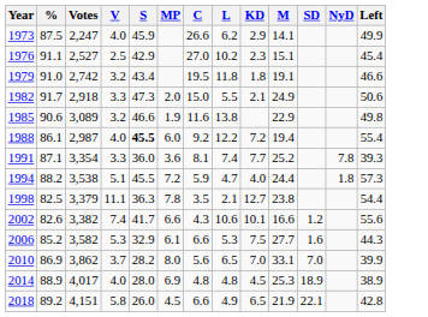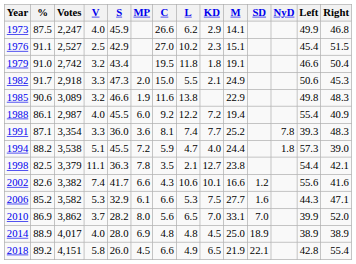 <table class="wikitable sortable" style=text-align:right>
 <tr>
 <th>Year</th>
 <th>%</th>
 <th>Votes</th>
 <th><a href='#'>V</a></th>
 <th><a href='#'>S</a></th>
 <th><a href='#'>MP</a></th>
 <th><a href='#'>C</a></th>
 <th><a href='#'>L</a></th>
 <th><a href='#'>KD</a></th>
 <th><a href='#'>M</a></th>
 <th><a href='#'>SD</a></th>
 <th><a href='#'>NyD</a></th>
 <th>Left</th>
+<th>Right</th>
 </tr>
 <tr>
 <td align=left><a href='#'>1973</a></td>
 <td>87.5</td>
 <td>2,247</td>
 <td>4.0</td>
 <td>45.9</td>
 <td></td>
 <td>26.6</td>
 <td>6.2</td>
 <td>2.9</td>
 <td>14.1</td>
 <td></td>
 <td></td>
 <td>49.9</td>
+<td>46.8</td>
 </tr>
 <tr>
 <td align=left><a href='#'>1976</a></td>
 <td>91.1</td>
 <td>2,527</td>
 <td>2.5</td>
 <td>42.9</td>
 <td></td>
 <td>27.0</td>
 <td>10.2</td>
 <td>2.3</td>
 <td>15.1</td>
 <td></td>
 <td></td>
 <td>45.4</td>
+<td>51.5</td>
 </tr>
 <tr>
 <td align=left><a href='#'>1979</a></td>
 <td>91.0</td>
 <td>2,742</td>
 <td>3.2</td>
 <td>43.4</td>
 <td></td>
 <td>19.5</td>
 <td>11.8</td>
 <td>1.8</td>
 <td>19.1</td>
 <td></td>
 <td></td>
 <td>46.6</td>
+<td>50.4</td>
 </tr>
 <tr>
 <td align=left><a href='#'>1982</a></td>
 <td>91.7</td>
 <td>2,918</td>
 <td>3.3</td>
 <td>47.3</td>
 <td>2.0</td>
 <td>15.0</td>
 <td>5.5</td>
 <td>2.1</td>
 <td>24.9</td>
 <td></td>
 <td></td>
 <td>50.6</td>
+<td>45.3</td>
 </tr>
 <tr>
 <td align=left><a href='#'>1985</a></td>
 <td>90.6</td>
 <td>3,089</td>
 <td>3.2</td>
 <td>46.6</td>
 <td>1.9</td>
 <td>11.6</td>
 <td>13.8</td>
 <td></td>
 <td>22.9</td>
 <td></td>
 <td></td>
 <td>49.8</td>
+<td>48.3</td>
 </tr>
 <tr>
 <td align=left><a href='#'>1988</a></td>
 <td>86.1</td>
 <td>2,987</td>
 <td>4.0</td>
-<td><strong>45.5</strong></td>
+<td>45.5</td>
 <td>6.0</td>
 <td>9.2</td>
 <td>12.2</td>
 <td>7.2</td>
 <td>19.4</td>
 <td></td>
 <td></td>
 <td>55.4</td>
+<td>40.9</td>
 </tr>
 <tr>
 <td align=left><a href='#'>1991</a></td>
 <td>87.1</td>
 <td>3,354</td>
 <td>3.3</td>
 <td>36.0</td>
 <td>3.6</td>
 <td>8.1</td>
 <td>7.4</td>
 <td>7.7</td>
 <td>25.2</td>
 <td></td>
 <td>7.8</td>
 <td>39.3</td>
+<td>48.3</td>
 </tr>
 <tr>
 <td align=left><a href='#'>1994</a></td>
 <td>88.2</td>
 <td>3,538</td>
 <td>5.1</td>
 <td>45.5</td>
 <td>7.2</td>
 <td>5.9</td>
 <td>4.7</td>
 <td>4.0</td>
 <td>24.4</td>
 <td></td>
 <td>1.8</td>
 <td>57.3</td>
+<td>39.0</td>
 </tr>
 <tr>
 <td align=left><a href='#'>1998</a></td>
 <td>82.5</td>
 <td>3,379</td>
 <td>11.1</td>
 <td>36.3</td>
 <td>7.8</td>
 <td>3.5</td>
 <td>2.1</td>
 <td>12.7</td>
 <td>23.8</td>
 <td></td>
 <td></td>
 <td>54.4</td>
+<td>42.1</td>
 </tr>
 <tr>
 <td align=left><a href='#'>2002</a></td>
 <td>82.6</td>
 <td>3,382</td>
 <td>7.4</td>
 <td>41.7</td>
 <td>6.6</td>
 <td>4.3</td>
 <td>10.6</td>
 <td>10.1</td>
 <td>16.6</td>
 <td>1.2</td>
 <td></td>
 <td>55.6</td>
+<td>41.6</td>
 </tr>
 <tr>
 <td align=left><a href='#'>2006</a></td>
 <td>85.2</td>
 <td>3,582</td>
 <td>5.3</td>
 <td>32.9</td>
 <td>6.1</td>
 <td>6.6</td>
 <td>5.3</td>
 <td>7.5</td>
 <td>27.7</td>
 <td>1.6</td>
 <td></td>
 <td>44.3</td>
+<td>47.1</td>
 </tr>
 <tr>
 <td align=left><a href='#'>2010</a></td>
 <td>86.9</td>
 <td>3,862</td>
 <td>3.7</td>
 <td>28.2</td>
 <td>8.0</td>
 <td>5.6</td>
 <td>6.5</td>
 <td>7.0</td>
 <td>33.1</td>
 <td>7.0</td>
 <td></td>
 <td>39.9</td>
+<td>52.0</td>
 </tr>
 <tr>
 <td align=left><a href='#'>2014</a></td>
 <td>88.9</td>
 <td>4,017</td>
 <td>4.0</td>
 <td>28.0</td>
 <td>6.9</td>
 <td>4.8</td>
 <td>4.8</td>
 <td>4.5</td>
-<td>25.3</td>
+<td>25.0</td>
 <td>18.9</td>
 <td></td>
+<td>38.9</td>
 <td>38.9</td>
 </tr>
 <tr>
 <td align=left><a href='#'>2018</a></td>
 <td>89.2</td>
 <td>4,151</td>
 <td>5.8</td>
 <td>26.0</td>
 <td>4.5</td>
 <td>6.6</td>
 <td>4.9</td>
 <td>6.5</td>
 <td>21.9</td>
 <td>22.1</td>
 <td></td>
 <td>42.8</td>
+<td>55.4</td>
 </tr>
 </table>
